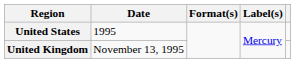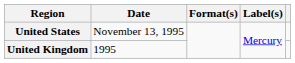 <table class="wikitable plainrowheaders">
 <tr>
 <th scope="col">Region</th>
 <th scope="col">Date</th>
 <th scope="col">Format(s)</th>
 <th scope="col">Label(s)</th>
 <th scope="col"></th>
 </tr>
 <tr>
 <th scope="row">United States</th>
-<td>1995</td>
+<td>November 13, 1995</td>
 <td rowspan="2"></td>
 <td rowspan="2"><a href='#'>Mercury</a></td>
 <td></td>
 </tr>
 <tr>
 <th scope="row">United Kingdom</th>
-<td>November 13, 1995</td>
+<td>1995</td>
 <td></td>
 </tr>
 </table>
